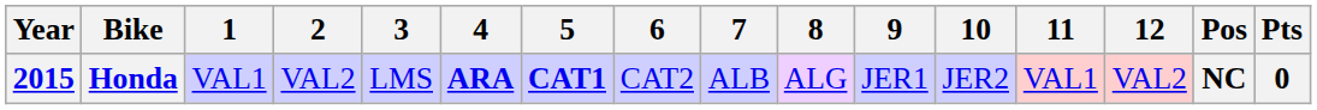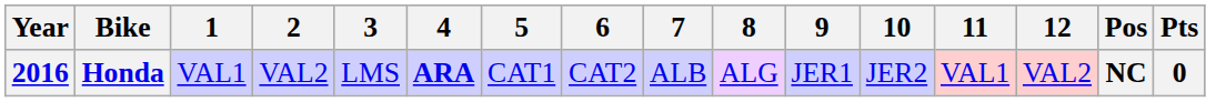 <table class="wikitable" style="text-align:center">
 <tr>
 <th>Year</th>
 <th>Bike</th>
 <th>1</th>
 <th>2</th>
 <th>3</th>
 <th>4</th>
 <th>5</th>
 <th>6</th>
 <th>7</th>
 <th>8</th>
 <th>9</th>
 <th>10</th>
 <th>11</th>
 <th>12</th>
 <th>Pos</th>
 <th>Pts</th>
 </tr>
 <tr>
-<th><a href='#'>2015</a></th>
+<th><a href='#'>2016</a></th>
 <th><a href='#'>Honda</a></th>
 <td style="background:#cfcfff;"><a href='#'>VAL1</a><br></td>
 <td style="background:#cfcfff;"><a href='#'>VAL2</a><br></td>
 <td style="background:#cfcfff;"><a href='#'>LMS</a><br></td>
 <td style="background:#cfcfff;"><strong><a href='#'>ARA</a><br></strong></td>
-<td style="background:#cfcfff;"><strong><a href='#'>CAT1</a><br></strong></td>
+<td style="background:#cfcfff;"><a href='#'>CAT1</a><br></td>
 <td style="background:#cfcfff;"><a href='#'>CAT2</a><br></td>
 <td style="background:#cfcfff;"><a href='#'>ALB</a><br></td>
 <td style="background:#efcfff;"><a href='#'>ALG</a><br></td>
 <td style="background:#cfcfff;"><a href='#'>JER1</a><br></td>
 <td style="background:#cfcfff;"><a href='#'>JER2</a><br></td>
 <td style="background:#ffcfcf;"><a href='#'>VAL1</a><br></td>
 <td style="background:#ffcfcf;"><a href='#'>VAL2</a><br></td>
 <th>NC</th>
 <th>0</th>
 </tr>
 </table>
